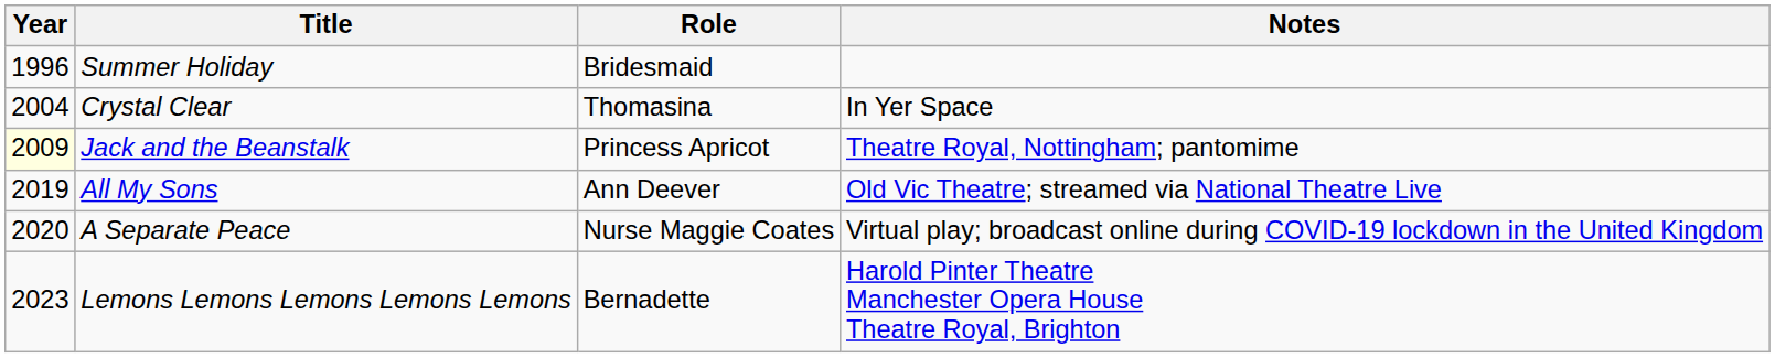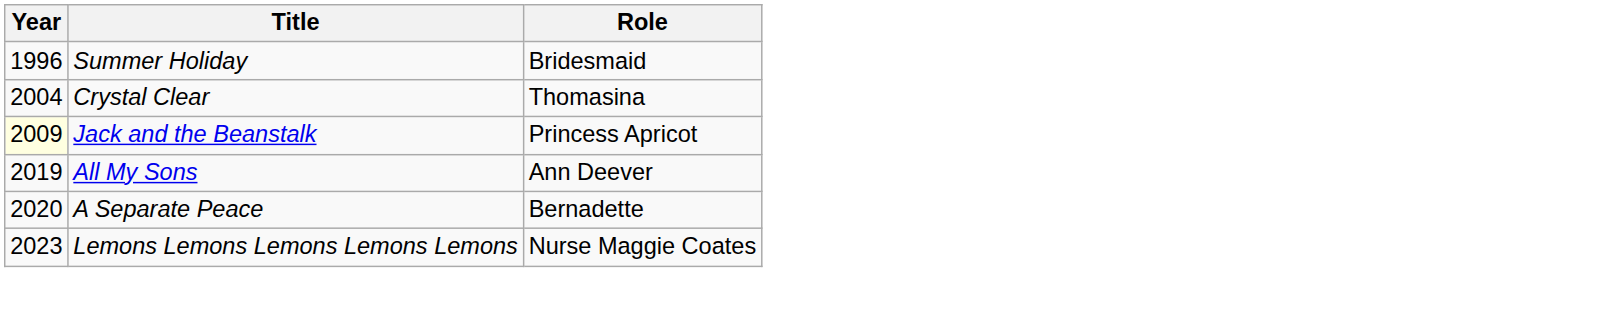 <table class="wikitable sortable">
 <tr>
 <th>Year</th>
 <th>Title</th>
 <th>Role</th>
-<th class="unsortable">Notes</th>
 </tr>
 <tr>
 <td>1996</td>
 <td><em>Summer Holiday</em></td>
 <td>Bridesmaid</td>
-<td></td>
 </tr>
 <tr>
 <td>2004</td>
 <td><em>Crystal Clear</em></td>
 <td>Thomasina</td>
-<td>In Yer Space</td>
 </tr>
 <tr>
 <td style="background: lightyellow;">2009</td>
 <td><em><a href='#'>Jack and the Beanstalk</a></em></td>
 <td>Princess Apricot</td>
-<td><a href='#'>Theatre Royal, Nottingham</a>; pantomime</td>
 </tr>
 <tr>
 <td>2019</td>
 <td><em><a href='#'>All My Sons</a></em></td>
 <td>Ann Deever</td>
-<td><a href='#'>Old Vic Theatre</a>; streamed via <a href='#'>National Theatre Live</a></td>
 </tr>
 <tr>
 <td>2020</td>
 <td><em>A Separate Peace</em></td>
-<td>Nurse Maggie Coates</td>
-<td>Virtual play; broadcast online during <a href='#'>COVID-19 lockdown in the United Kingdom</a></td>
+<td>Bernadette</td>
 </tr>
 <tr>
 <td>2023</td>
 <td><em>Lemons Lemons Lemons Lemons Lemons</em></td>
-<td>Bernadette</td>
-<td><a href='#'>Harold Pinter Theatre</a><br><a href='#'>Manchester Opera House</a><br><a href='#'>Theatre Royal, Brighton</a></td>
+<td>Nurse Maggie Coates</td>
 </tr>
 </table>
